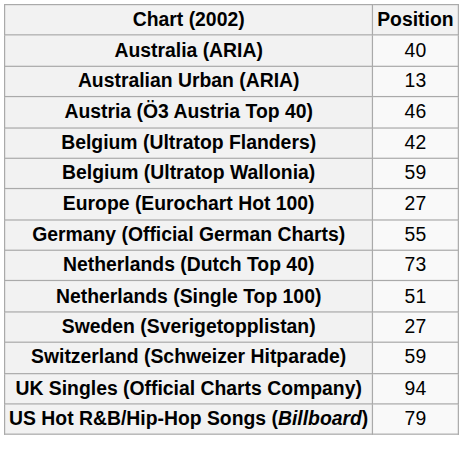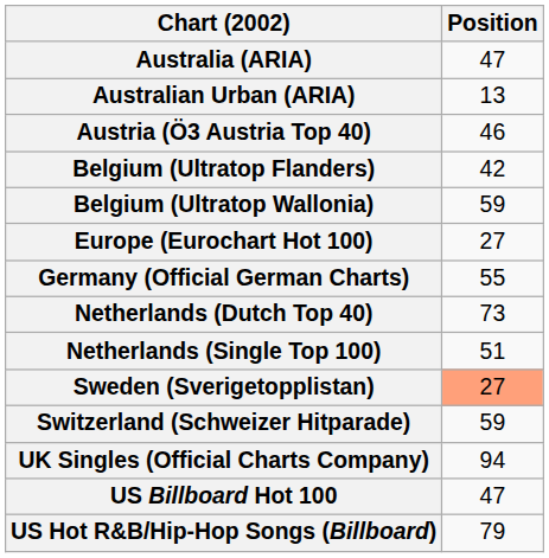 <table class="wikitable sortable plainrowheaders">
 <tr>
 <th>Chart (2002)</th>
 <th>Position</th>
 </tr>
 <tr>
 <th scope="row">Australia (ARIA)</th>
-<td style="text-align:center;">40</td>
+<td style="text-align:center;">47</td>
 </tr>
 <tr>
 <th scope="row">Australian Urban (ARIA)</th>
 <td style="text-align:center;">13</td>
 </tr>
 <tr>
 <th scope="row">Austria (Ö3 Austria Top 40)</th>
 <td style="text-align:center;">46</td>
 </tr>
 <tr>
 <th scope="row">Belgium (Ultratop Flanders)</th>
 <td style="text-align:center;">42</td>
 </tr>
 <tr>
 <th scope="row">Belgium (Ultratop Wallonia)</th>
 <td style="text-align:center;">59</td>
 </tr>
 <tr>
 <th scope="row">Europe (Eurochart Hot 100)</th>
 <td style="text-align:center;">27</td>
 </tr>
 <tr>
 <th scope="row">Germany (Official German Charts)</th>
 <td style="text-align:center;">55</td>
 </tr>
 <tr>
 <th scope="row">Netherlands (Dutch Top 40)</th>
 <td style="text-align:center;">73</td>
 </tr>
 <tr>
 <th scope="row">Netherlands (Single Top 100)</th>
 <td style="text-align:center;">51</td>
 </tr>
 <tr>
 <th scope="row">Sweden (Sverigetopplistan)</th>
-<td style="text-align:center;">27</td>
+<td style="background: lightsalmon; text-align:center;">27</td>
 </tr>
 <tr>
 <th scope="row">Switzerland (Schweizer Hitparade)</th>
 <td style="text-align:center;">59</td>
 </tr>
 <tr>
 <th scope="row">UK Singles (Official Charts Company)</th>
 <td style="text-align:center;">94</td>
 </tr>
 <tr>
+<th scope="row">US <em>Billboard</em> Hot 100</th>
+<td style="text-align:center;">47</td>
+</tr>
+<tr>
 <th scope="row">US Hot R&B/Hip-Hop Songs (<em>Billboard</em>)</th>
 <td style="text-align:center;">79</td>
 </tr>
 </table>
